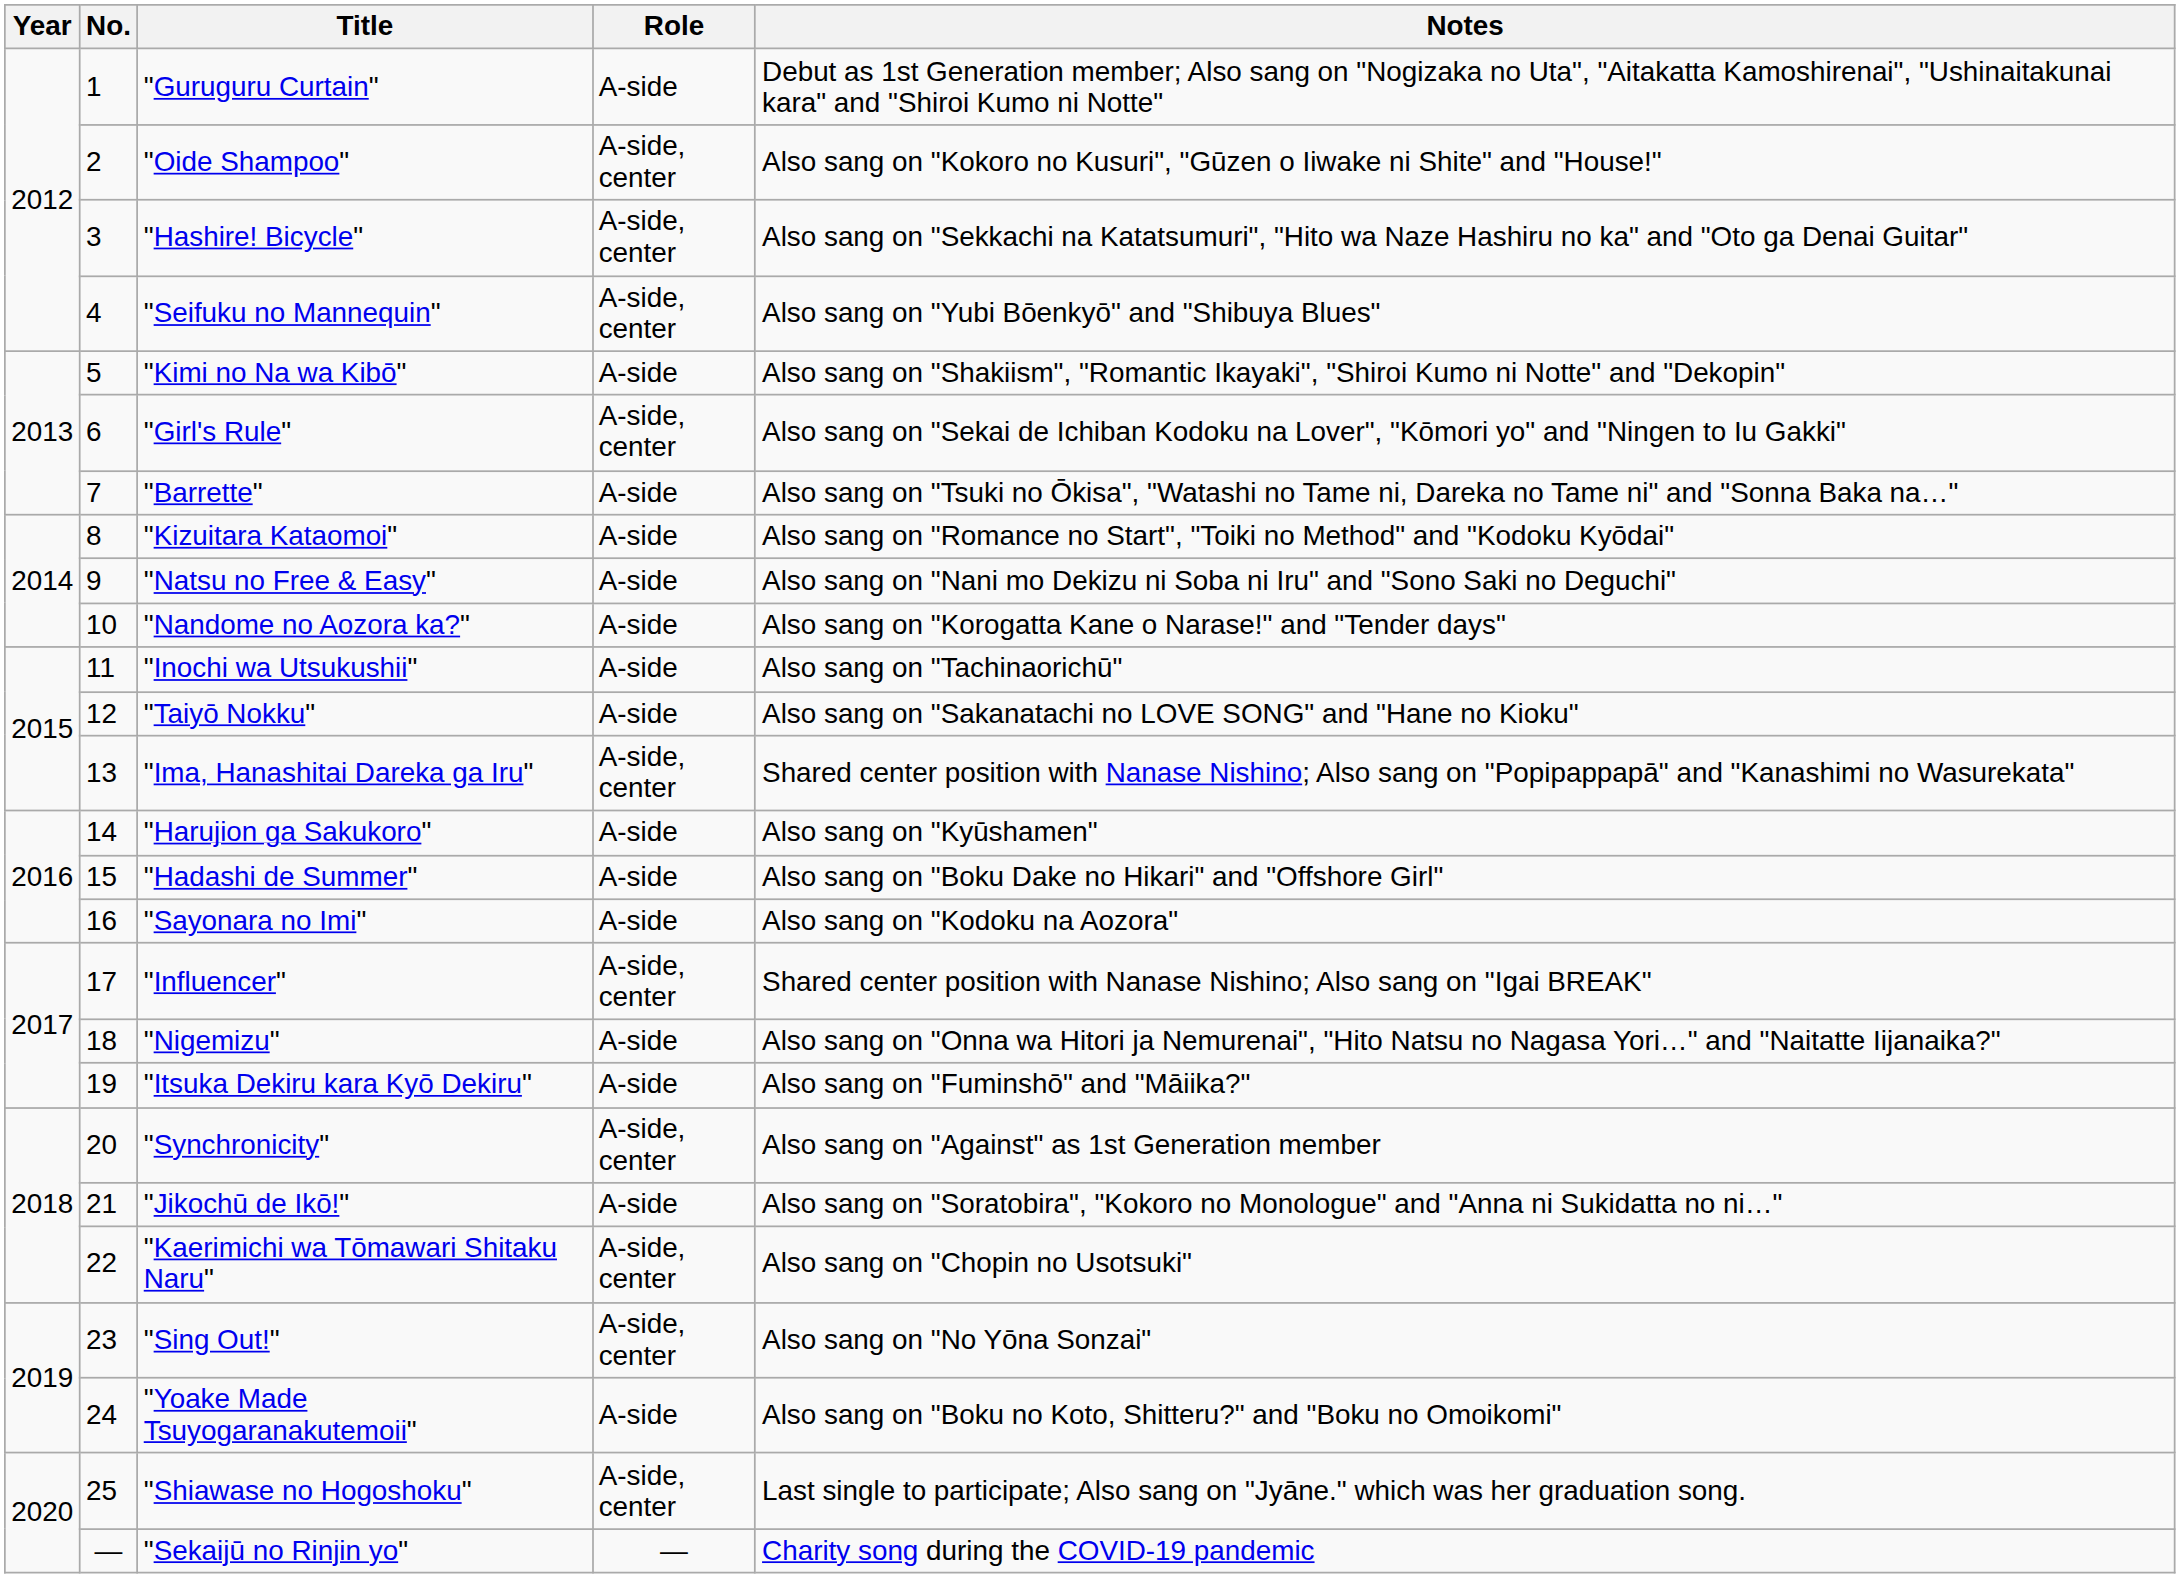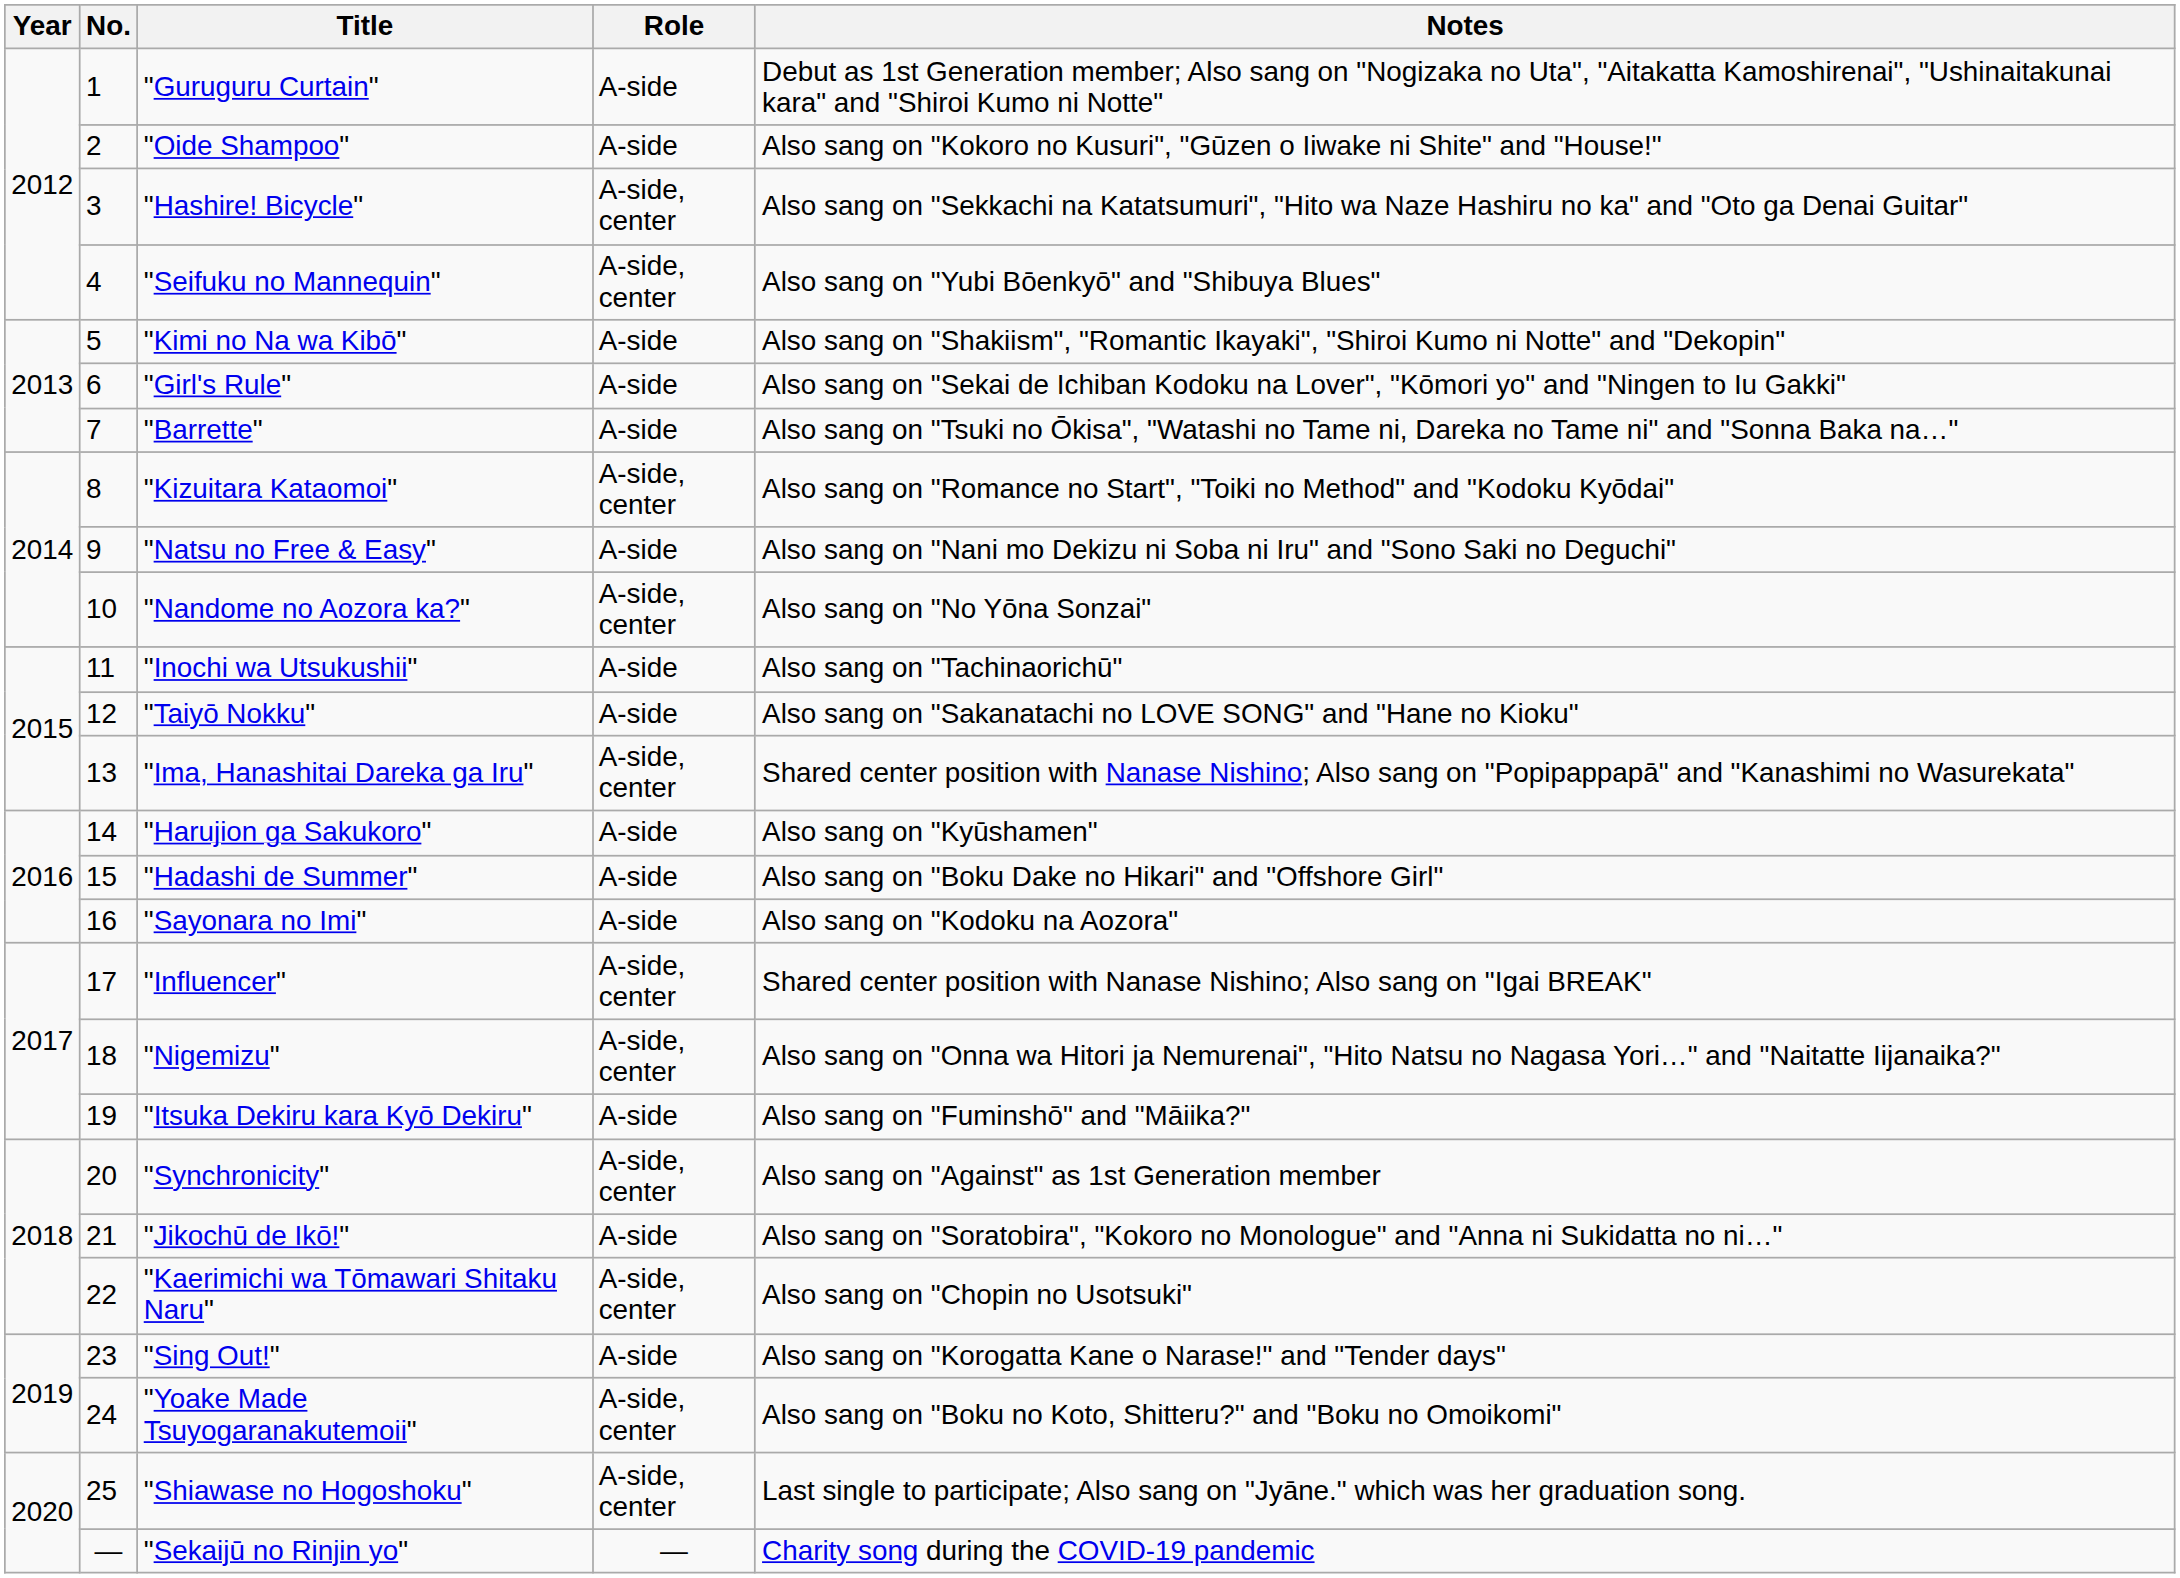 <table class="wikitable sortable">
 <tr>
 <th>Year</th>
 <th data-sort-type="number">No.</th>
 <th>Title</th>
 <th class="unsortable">Role</th>
 <th class="unsortable">Notes</th>
 </tr>
 <tr>
 <td rowspan="4">2012</td>
 <td>1</td>
 <td>"<a href='#'>Guruguru Curtain</a>"</td>
 <td>A-side</td>
 <td>Debut as 1st Generation member; Also sang on "Nogizaka no Uta", "Aitakatta Kamoshirenai", "Ushinaitakunai kara" and "Shiroi Kumo ni Notte"</td>
 </tr>
 <tr>
 <td>2</td>
 <td>"<a href='#'>Oide Shampoo</a>"</td>
-<td>A-side, center</td>
+<td>A-side</td>
 <td>Also sang on "Kokoro no Kusuri", "Gūzen o Iiwake ni Shite" and "House!"</td>
 </tr>
 <tr>
 <td>3</td>
 <td>"<a href='#'>Hashire! Bicycle</a>"</td>
 <td>A-side, center</td>
 <td>Also sang on "Sekkachi na Katatsumuri", "Hito wa Naze Hashiru no ka" and "Oto ga Denai Guitar"</td>
 </tr>
 <tr>
 <td>4</td>
 <td>"<a href='#'>Seifuku no Mannequin</a>"</td>
 <td>A-side, center</td>
 <td>Also sang on "Yubi Bōenkyō" and "Shibuya Blues"</td>
 </tr>
 <tr>
 <td rowspan="3">2013</td>
 <td>5</td>
 <td>"<a href='#'>Kimi no Na wa Kibō</a>"</td>
 <td>A-side</td>
 <td>Also sang on "Shakiism", "Romantic Ikayaki", "Shiroi Kumo ni Notte" and "Dekopin"</td>
 </tr>
 <tr>
 <td>6</td>
 <td>"<a href='#'>Girl's Rule</a>"</td>
-<td>A-side, center</td>
+<td>A-side</td>
 <td>Also sang on "Sekai de Ichiban Kodoku na Lover", "Kōmori yo" and "Ningen to Iu Gakki"</td>
 </tr>
 <tr>
 <td>7</td>
 <td>"<a href='#'>Barrette</a>"</td>
 <td>A-side</td>
 <td>Also sang on "Tsuki no Ōkisa", "Watashi no Tame ni, Dareka no Tame ni" and "Sonna Baka na…"</td>
 </tr>
 <tr>
 <td rowspan="3">2014</td>
 <td>8</td>
 <td>"<a href='#'>Kizuitara Kataomoi</a>"</td>
-<td>A-side</td>
+<td>A-side, center</td>
 <td>Also sang on "Romance no Start", "Toiki no Method" and "Kodoku Kyōdai"</td>
 </tr>
 <tr>
 <td>9</td>
 <td>"<a href='#'>Natsu no Free & Easy</a>"</td>
 <td>A-side</td>
 <td>Also sang on "Nani mo Dekizu ni Soba ni Iru" and "Sono Saki no Deguchi"</td>
 </tr>
 <tr>
 <td>10</td>
 <td>"<a href='#'>Nandome no Aozora ka?</a>"</td>
-<td>A-side</td>
-<td>Also sang on "Korogatta Kane o Narase!" and "Tender days"</td>
+<td>A-side, center</td>
+<td>Also sang on "No Yōna Sonzai"</td>
 </tr>
 <tr>
 <td rowspan="3">2015</td>
 <td>11</td>
 <td>"<a href='#'>Inochi wa Utsukushii</a>"</td>
 <td>A-side</td>
 <td>Also sang on "Tachinaorichū"</td>
 </tr>
 <tr>
 <td>12</td>
 <td>"<a href='#'>Taiyō Nokku</a>"</td>
 <td>A-side</td>
 <td>Also sang on "Sakanatachi no LOVE SONG" and "Hane no Kioku"</td>
 </tr>
 <tr>
 <td>13</td>
 <td>"<a href='#'>Ima, Hanashitai Dareka ga Iru</a>"</td>
 <td>A-side, center</td>
 <td>Shared center position with <a href='#'>Nanase Nishino</a>; Also sang on "Popipappapā" and "Kanashimi no Wasurekata"</td>
 </tr>
 <tr>
 <td rowspan="3">2016</td>
 <td>14</td>
 <td>"<a href='#'>Harujion ga Sakukoro</a>"</td>
 <td>A-side</td>
 <td>Also sang on "Kyūshamen"</td>
 </tr>
 <tr>
 <td>15</td>
 <td>"<a href='#'>Hadashi de Summer</a>"</td>
 <td>A-side</td>
 <td>Also sang on "Boku Dake no Hikari" and "Offshore Girl" </td>
 </tr>
 <tr>
 <td>16</td>
 <td>"<a href='#'>Sayonara no Imi</a>"</td>
 <td>A-side</td>
 <td>Also sang on "Kodoku na Aozora"</td>
 </tr>
 <tr>
 <td rowspan="3">2017</td>
 <td>17</td>
 <td>"<a href='#'>Influencer</a>"</td>
 <td>A-side, center</td>
 <td>Shared center position with Nanase Nishino; Also sang on "Igai BREAK"</td>
 </tr>
 <tr>
 <td>18</td>
 <td>"<a href='#'>Nigemizu</a>"</td>
-<td>A-side</td>
+<td>A-side, center</td>
 <td>Also sang on "Onna wa Hitori ja Nemurenai", "Hito Natsu no Nagasa Yori…" and "Naitatte Iijanaika?"</td>
 </tr>
 <tr>
 <td>19</td>
 <td>"<a href='#'>Itsuka Dekiru kara Kyō Dekiru</a>"</td>
 <td>A-side</td>
 <td>Also sang on "Fuminshō" and "Māiika?"</td>
 </tr>
 <tr>
 <td rowspan="3">2018</td>
 <td>20</td>
 <td>"<a href='#'>Synchronicity</a>"</td>
 <td>A-side, center</td>
 <td>Also sang on "Against" as 1st Generation member</td>
 </tr>
 <tr>
 <td>21</td>
 <td>"<a href='#'>Jikochū de Ikō!</a>"</td>
 <td>A-side</td>
 <td>Also sang on "Soratobira", "Kokoro no Monologue" and "Anna ni Sukidatta no ni…"</td>
 </tr>
 <tr>
 <td>22</td>
 <td>"<a href='#'>Kaerimichi wa Tōmawari Shitaku Naru</a>"</td>
 <td>A-side, center</td>
 <td>Also sang on "Chopin no Usotsuki"</td>
 </tr>
 <tr>
 <td rowspan="2">2019</td>
 <td>23</td>
 <td>"<a href='#'>Sing Out!</a>"</td>
-<td>A-side, center</td>
-<td>Also sang on "No Yōna Sonzai"</td>
+<td>A-side</td>
+<td>Also sang on "Korogatta Kane o Narase!" and "Tender days"</td>
 </tr>
 <tr>
 <td>24</td>
 <td>"<a href='#'>Yoake Made Tsuyogaranakutemoii</a>"</td>
-<td>A-side</td>
+<td>A-side, center</td>
 <td>Also sang on "Boku no Koto, Shitteru?" and "Boku no Omoikomi"</td>
 </tr>
 <tr>
 <td rowspan="2">2020</td>
 <td>25</td>
 <td>"<a href='#'>Shiawase no Hogoshoku</a>"</td>
 <td>A-side, center</td>
 <td>Last single to participate; Also sang on "Jyāne." which was her graduation song.</td>
 </tr>
 <tr>
 <td align="center">—</td>
 <td>"<a href='#'>Sekaijū no Rinjin yo</a>"</td>
 <td align="center">—</td>
 <td><a href='#'>Charity song</a> during the <a href='#'>COVID-19 pandemic</a></td>
 </tr>
 </table>
